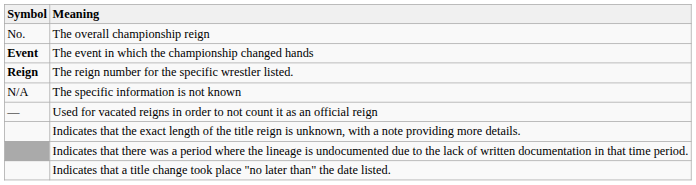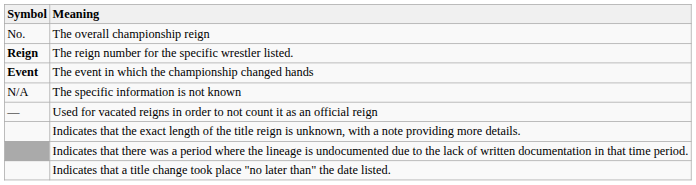 <table class="wikitable">
 <tr>
 <td style="background: #f0f0f0;"><strong>Symbol</strong></td>
 <td style="background: #f0f0f0;"><strong>Meaning</strong></td>
 </tr>
 <tr>
 <td>No.</td>
 <td>The overall championship reign</td>
 </tr>
 <tr>
+<td><strong>Reign</strong></td>
+<td>The reign number for the specific wrestler listed.</td>
+</tr>
+<tr>
 <td><strong>Event</strong></td>
 <td>The event in which the championship changed hands</td>
-</tr>
-<tr>
-<td><strong>Reign</strong></td>
-<td>The reign number for the specific wrestler listed.</td>
 </tr>
 <tr>
 <td>N/A</td>
 <td>The specific information is not known</td>
 </tr>
 <tr>
 <td>—</td>
 <td>Used for vacated reigns in order to not count it as an official reign</td>
 </tr>
 <tr>
 <td></td>
 <td>Indicates that the exact length of the title reign is unknown, with a note providing more details.</td>
 </tr>
 <tr>
 <td style="background: #aaaaaa;"> </td>
 <td>Indicates that there was a period where the lineage is undocumented due to the lack of written documentation in that time period.</td>
 </tr>
 <tr>
 <td></td>
 <td>Indicates that a title change took place "no later than" the date listed.</td>
 </tr>
 </table>
